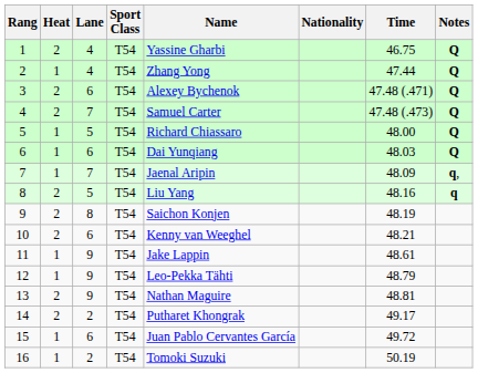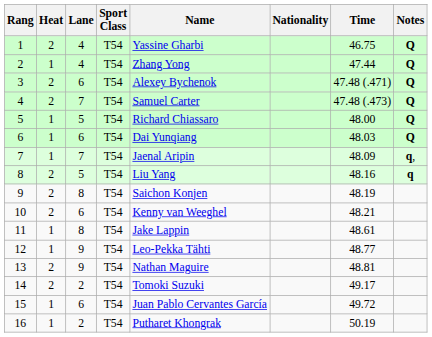 <table class="wikitable sortable" style="text-align:center">
 <tr>
 <th>Rang</th>
 <th>Heat</th>
 <th>Lane</th>
 <th>Sport<br>Class</th>
 <th>Name</th>
 <th>Nationality</th>
 <th>Time</th>
 <th>Notes</th>
 </tr>
 <tr bgcolor="ccffcc">
 <td>1</td>
 <td>2</td>
 <td>4</td>
 <td>T54</td>
 <td align="left"><a href='#'>Yassine Gharbi</a></td>
 <td align="left"></td>
 <td>46.75</td>
 <td><strong>Q</strong></td>
 </tr>
 <tr bgcolor="ccffcc">
 <td>2</td>
 <td>1</td>
 <td>4</td>
 <td>T54</td>
 <td align="left"><a href='#'>Zhang Yong</a></td>
 <td align="left"></td>
 <td>47.44</td>
 <td><strong>Q</strong></td>
 </tr>
 <tr bgcolor="ccffcc">
 <td>3</td>
 <td>2</td>
 <td>6</td>
 <td>T54</td>
 <td align="left"><a href='#'>Alexey Bychenok</a></td>
 <td align="left"></td>
 <td>47.48 (.471)</td>
 <td><strong>Q</strong></td>
 </tr>
 <tr bgcolor="ccffcc">
 <td>4</td>
 <td>2</td>
 <td>7</td>
 <td>T54</td>
 <td align="left"><a href='#'>Samuel Carter</a></td>
 <td align="left"></td>
 <td>47.48 (.473)</td>
 <td><strong>Q</strong></td>
 </tr>
 <tr bgcolor="ccffcc">
 <td>5</td>
 <td>1</td>
 <td>5</td>
 <td>T54</td>
 <td align="left"><a href='#'>Richard Chiassaro</a></td>
 <td align="left"></td>
 <td>48.00</td>
 <td><strong>Q</strong></td>
 </tr>
 <tr bgcolor="ccffcc">
 <td>6</td>
 <td>1</td>
 <td>6</td>
 <td>T54</td>
 <td align="left"><a href='#'>Dai Yunqiang</a></td>
 <td align="left"></td>
 <td>48.03</td>
 <td><strong>Q</strong></td>
 </tr>
 <tr bgcolor="ddffdd">
 <td>7</td>
 <td>1</td>
 <td>7</td>
 <td>T54</td>
 <td align="left"><a href='#'>Jaenal Aripin</a></td>
 <td align="left"></td>
 <td>48.09</td>
 <td><strong>q</strong>, </td>
 </tr>
 <tr bgcolor="ddffdd">
 <td>8</td>
 <td>2</td>
 <td>5</td>
 <td>T54</td>
 <td align="left"><a href='#'>Liu Yang</a></td>
 <td align="left"></td>
 <td>48.16</td>
 <td><strong>q</strong></td>
 </tr>
 <tr>
 <td>9</td>
 <td>2</td>
 <td>8</td>
 <td>T54</td>
 <td align="left"><a href='#'>Saichon Konjen</a></td>
 <td align="left"></td>
 <td>48.19</td>
 <td></td>
 </tr>
 <tr>
 <td>10</td>
 <td>2</td>
 <td>6</td>
 <td>T54</td>
 <td align="left"><a href='#'>Kenny van Weeghel</a></td>
 <td align="left"></td>
 <td>48.21</td>
 <td></td>
 </tr>
 <tr>
 <td>11</td>
 <td>1</td>
-<td>9</td>
+<td>8</td>
 <td>T54</td>
 <td align="left"><a href='#'>Jake Lappin</a></td>
 <td align="left"></td>
 <td>48.61</td>
 <td></td>
 </tr>
 <tr>
 <td>12</td>
 <td>1</td>
 <td>9</td>
 <td>T54</td>
 <td align="left"><a href='#'>Leo-Pekka Tähti</a></td>
 <td align="left"></td>
-<td>48.79</td>
+<td>48.77</td>
 <td></td>
 </tr>
 <tr>
 <td>13</td>
 <td>2</td>
 <td>9</td>
 <td>T54</td>
 <td align="left"><a href='#'>Nathan Maguire</a></td>
 <td align="left"></td>
 <td>48.81</td>
 <td></td>
 </tr>
 <tr>
 <td>14</td>
 <td>2</td>
 <td>2</td>
 <td>T54</td>
-<td align="left"><a href='#'>Putharet Khongrak</a></td>
+<td align="left"><a href='#'>Tomoki Suzuki</a></td>
 <td align="left"></td>
 <td>49.17</td>
 <td></td>
 </tr>
 <tr>
 <td>15</td>
 <td>1</td>
 <td>6</td>
 <td>T54</td>
 <td align="left"><a href='#'>Juan Pablo Cervantes García</a></td>
 <td align="left"></td>
 <td>49.72</td>
 <td></td>
 </tr>
 <tr>
 <td>16</td>
 <td>1</td>
 <td>2</td>
 <td>T54</td>
-<td align="left"><a href='#'>Tomoki Suzuki</a></td>
+<td align="left"><a href='#'>Putharet Khongrak</a></td>
 <td align="left"></td>
 <td>50.19</td>
 <td></td>
 </tr>
 </table>
